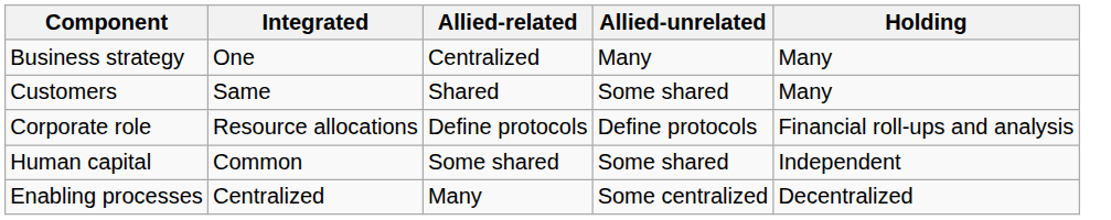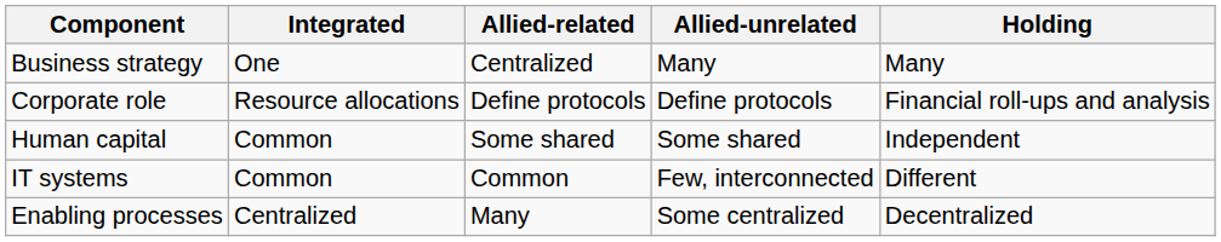 <table class="wikitable">
 <tr>
 <th>Component</th>
 <th>Integrated</th>
 <th>Allied-related</th>
 <th>Allied-unrelated</th>
 <th>Holding</th>
 </tr>
 <tr>
 <td>Business strategy</td>
 <td>One</td>
 <td>Centralized</td>
 <td>Many</td>
-<td>Many</td>
-</tr>
-<tr>
-<td>Customers</td>
-<td>Same</td>
-<td>Shared</td>
-<td>Some shared</td>
 <td>Many</td>
 </tr>
 <tr>
 <td>Corporate role</td>
 <td>Resource allocations</td>
 <td>Define protocols</td>
 <td>Define protocols</td>
 <td>Financial roll-ups and analysis</td>
 </tr>
 <tr>
 <td>Human capital</td>
 <td>Common</td>
 <td>Some shared</td>
 <td>Some shared</td>
 <td>Independent</td>
 </tr>
 <tr>
+<td>IT systems</td>
+<td>Common</td>
+<td>Common</td>
+<td>Few, interconnected</td>
+<td>Different</td>
+</tr>
+<tr>
 <td>Enabling processes</td>
 <td>Centralized</td>
 <td>Many</td>
 <td>Some centralized</td>
 <td>Decentralized</td>
 </tr>
 </table>
